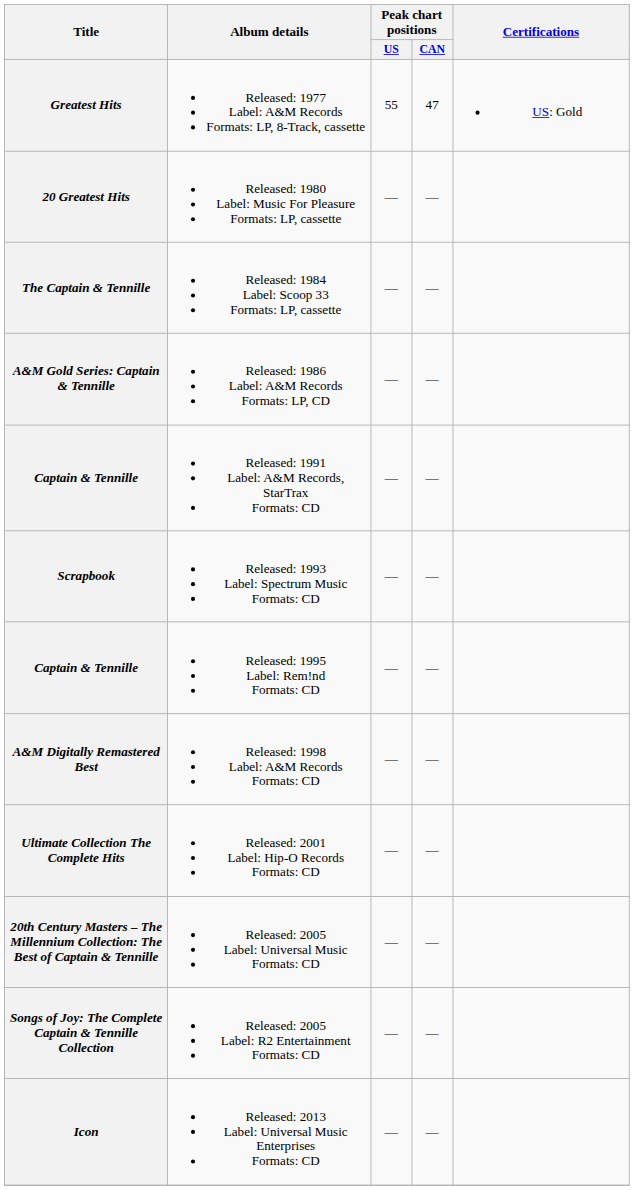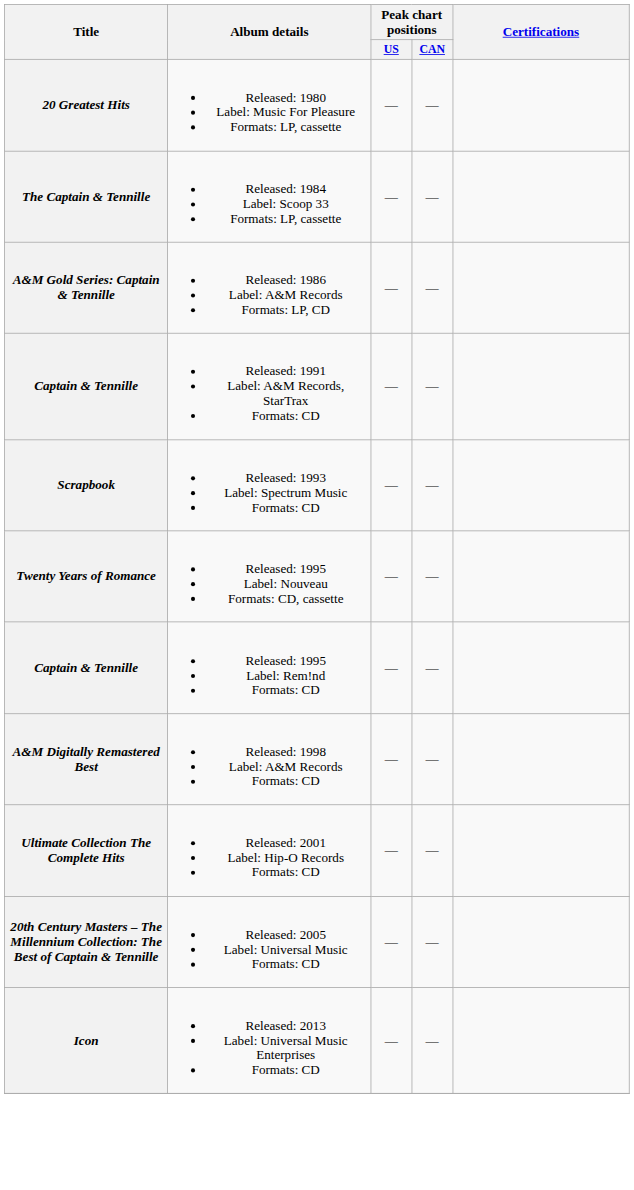 <table class="wikitable plainrowheaders" style="text-align:center;" border="1">
 <tr>
 <th scope="col" rowspan="2" style="width:12em;">Title</th>
 <th scope="col" rowspan="2" style="width:15em;">Album details</th>
 <th scope="col" colspan="2">Peak chart positions</th>
 <th scope="col" rowspan="2" style="width:13em;"><a href='#'>Certifications</a></th>
 </tr>
 <tr>
 <th scope="col" style="width:3em;font-size:90%;"><a href='#'>US</a><br></th>
 <th scope="col" style="width:3em;font-size:90%;"><a href='#'>CAN</a><br></th>
-</tr>
-<tr>
-<th scope="row"><em>Greatest Hits</em></th>
-<td><br><ul><li>Released: 1977</li><li>Label: A&M Records</li><li>Formats: LP, 8-Track, cassette</li></ul></td>
-<td>55</td>
-<td>47</td>
-<td><br><ul><li><a href='#'>US</a>: Gold</li></ul></td>
 </tr>
 <tr>
 <th scope="row"><em>20 Greatest Hits</em></th>
 <td><br><ul><li>Released: 1980</li><li>Label: Music For Pleasure</li><li>Formats: LP, cassette</li></ul></td>
 <td>—</td>
 <td>—</td>
 <td></td>
 </tr>
 <tr>
 <th scope="row"><em>The Captain & Tennille</em></th>
 <td><br><ul><li>Released: 1984</li><li>Label: Scoop 33</li><li>Formats: LP, cassette</li></ul></td>
 <td>—</td>
 <td>—</td>
 <td></td>
 </tr>
 <tr>
 <th scope="row"><em>A&M Gold Series: Captain & Tennille</em></th>
 <td><br><ul><li>Released: 1986</li><li>Label: A&M Records</li><li>Formats: LP, CD</li></ul></td>
 <td>—</td>
 <td>—</td>
 <td></td>
 </tr>
 <tr>
 <th scope="row"><em>Captain & Tennille</em></th>
 <td><br><ul><li>Released: 1991</li><li>Label: A&M Records, StarTrax</li><li>Formats: CD</li></ul></td>
 <td>—</td>
 <td>—</td>
 <td></td>
 </tr>
 <tr>
 <th scope="row"><em>Scrapbook</em></th>
 <td><br><ul><li>Released: 1993</li><li>Label: Spectrum Music</li><li>Formats: CD</li></ul></td>
 <td>—</td>
 <td>—</td>
 <td></td>
 </tr>
 <tr>
+<th scope="row"><em>Twenty Years of Romance</em></th>
+<td><br><ul><li>Released: 1995</li><li>Label: Nouveau</li><li>Formats: CD, cassette</li></ul></td>
+<td>—</td>
+<td>—</td>
+<td></td>
+</tr>
+<tr>
 <th scope="row"><em>Captain & Tennille</em></th>
 <td><br><ul><li>Released: 1995</li><li>Label: Rem!nd</li><li>Formats: CD</li></ul></td>
 <td>—</td>
 <td>—</td>
 <td></td>
 </tr>
 <tr>
 <th scope="row"><em>A&M Digitally Remastered Best</em></th>
 <td><br><ul><li>Released: 1998</li><li>Label: A&M Records</li><li>Formats: CD</li></ul></td>
 <td>—</td>
 <td>—</td>
 <td></td>
 </tr>
 <tr>
 <th scope="row"><em>Ultimate Collection The Complete Hits</em></th>
 <td><br><ul><li>Released: 2001</li><li>Label: Hip-O Records</li><li>Formats: CD</li></ul></td>
 <td>—</td>
 <td>—</td>
 <td></td>
 </tr>
 <tr>
 <th scope="row"><em>20th Century Masters – The Millennium Collection: The Best of Captain & Tennille</em></th>
 <td><br><ul><li>Released: 2005</li><li>Label: Universal Music</li><li>Formats: CD</li></ul></td>
 <td>—</td>
 <td>—</td>
 <td></td>
 </tr>
 <tr>
-<th scope="row"><em>Songs of Joy: The Complete Captain & Tennille Collection</em></th>
-<td><br><ul><li>Released: 2005</li><li>Label: R2 Entertainment</li><li>Formats: CD</li></ul></td>
-<td>—</td>
-<td>—</td>
-<td></td>
-</tr>
-<tr>
 <th scope="row"><em>Icon</em></th>
 <td><br><ul><li>Released: 2013</li><li>Label: Universal Music Enterprises</li><li>Formats: CD</li></ul></td>
 <td>—</td>
 <td>—</td>
 <td></td>
 </tr>
 <tr>
 </tr>
 </table>
